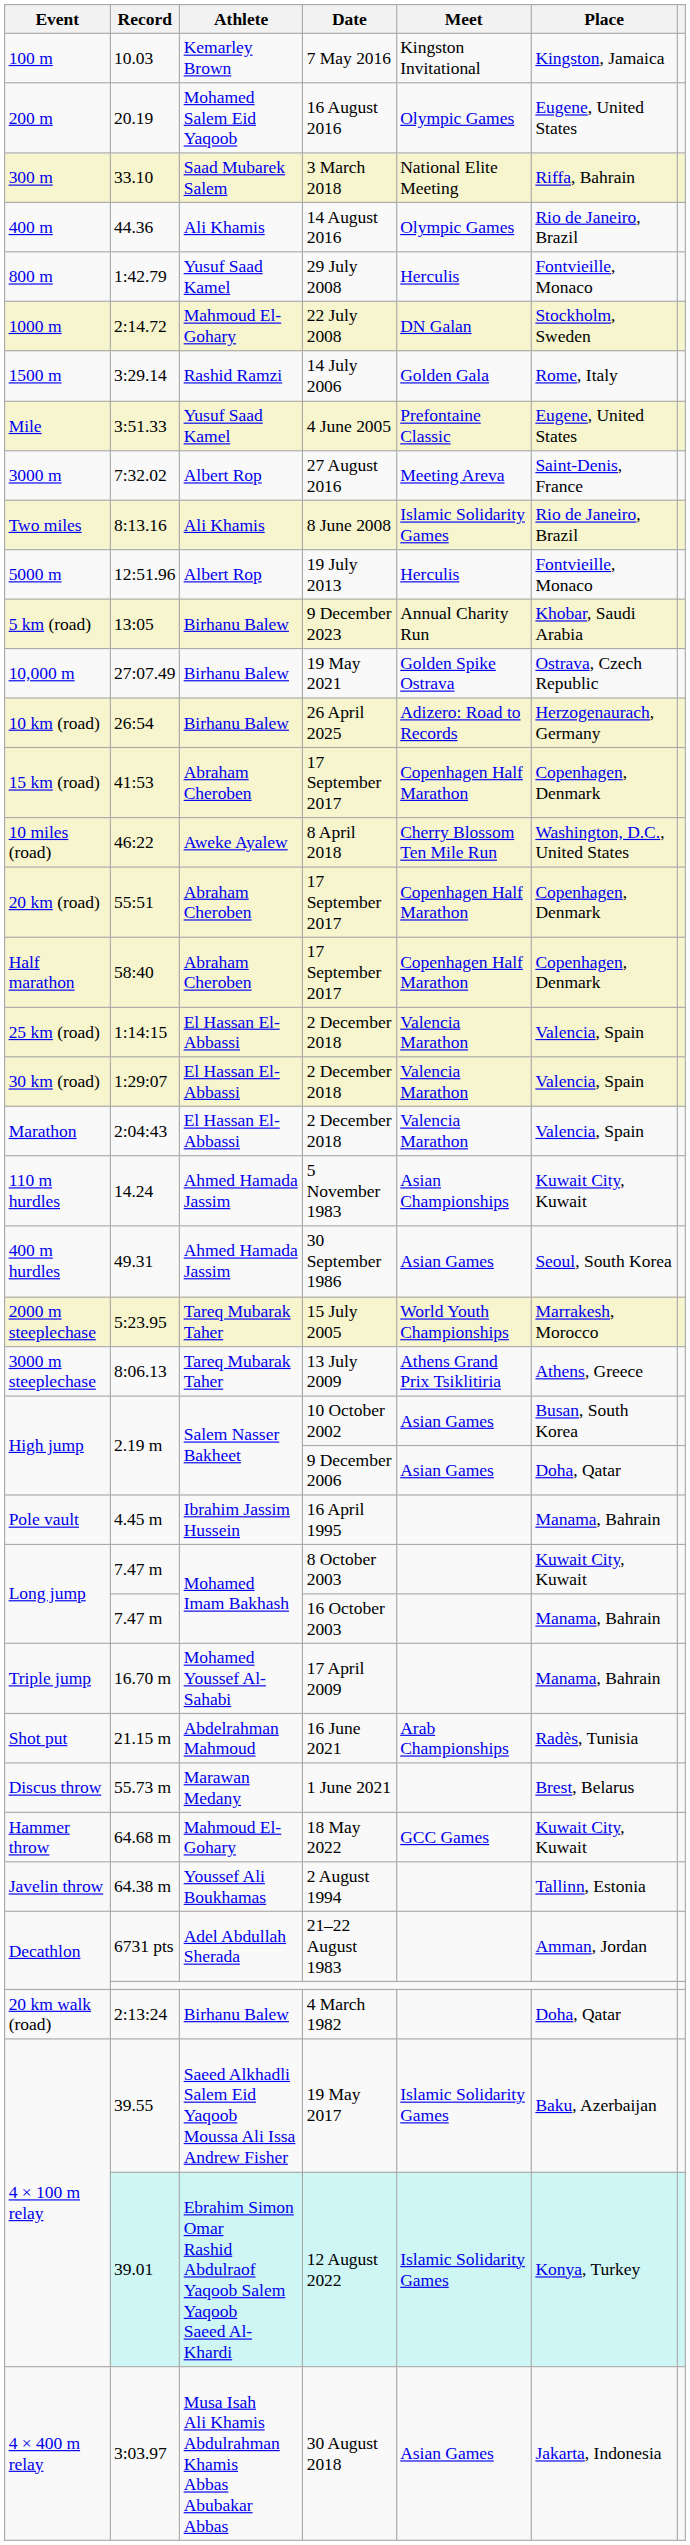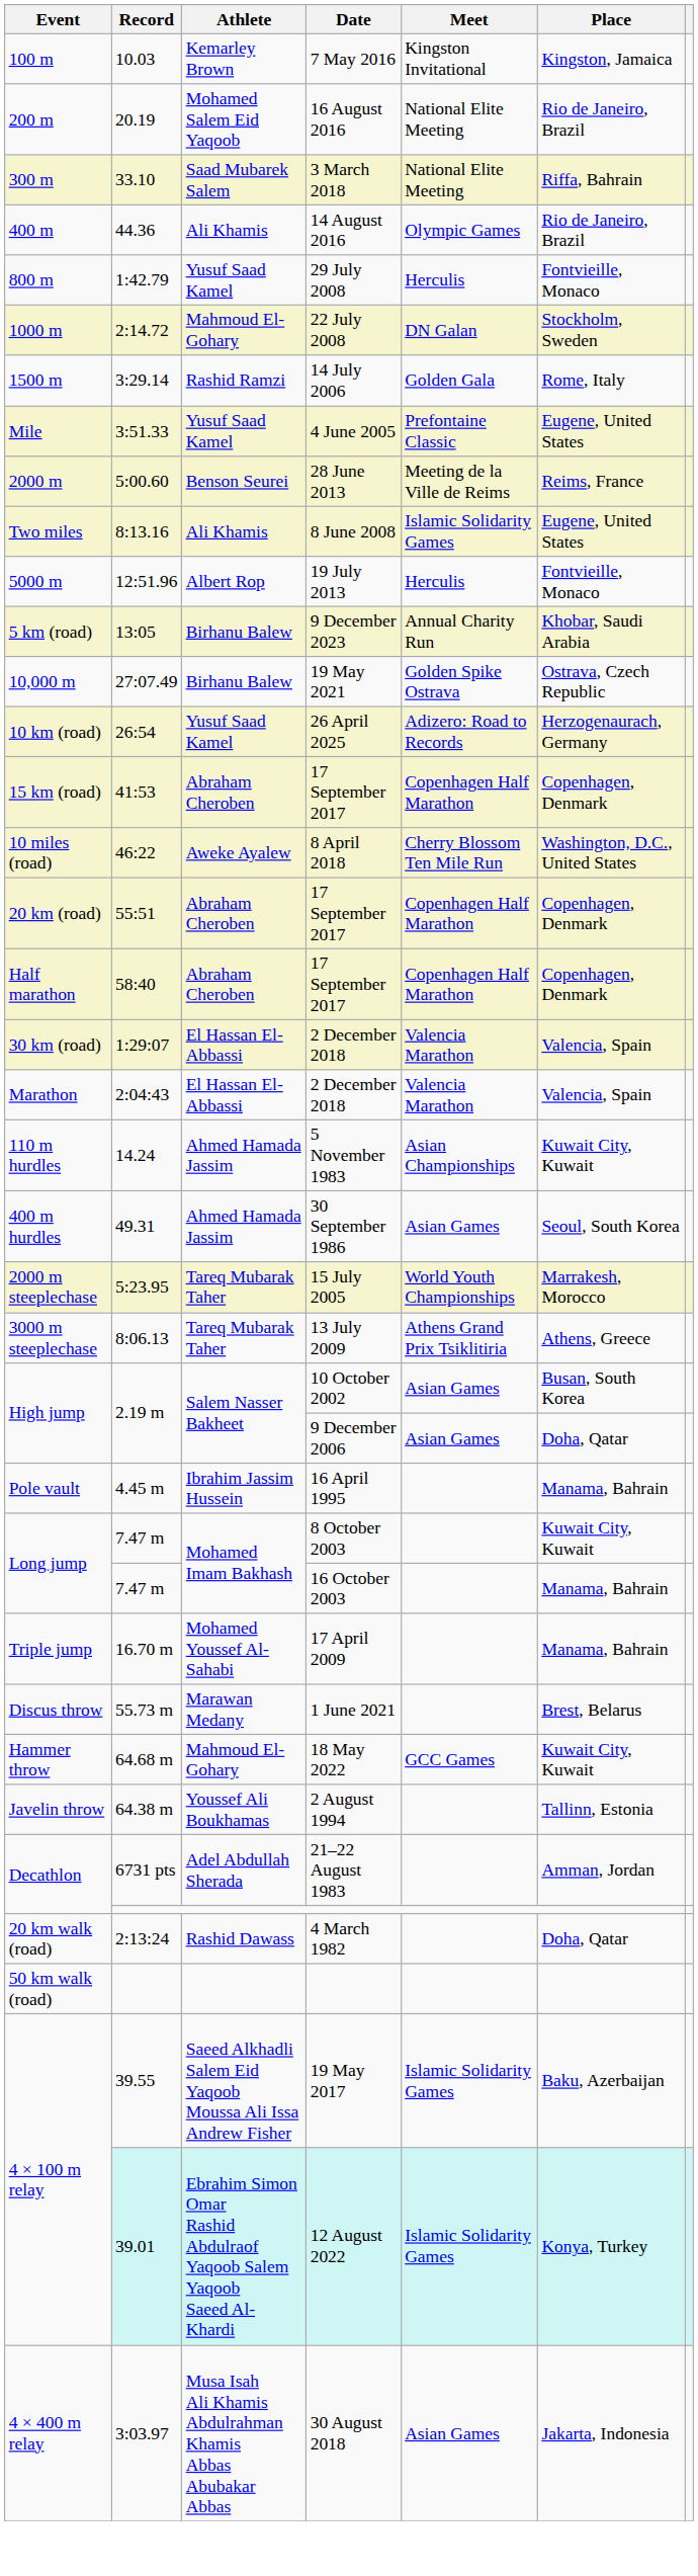 <table class="wikitable" style="font-size:95%; width: 95%;">
 <tr>
 <th>Event</th>
 <th>Record</th>
 <th>Athlete</th>
 <th>Date</th>
 <th>Meet</th>
 <th>Place</th>
 <th></th>
 </tr>
 <tr>
 <td><a href='#'>100 m</a></td>
 <td>10.03 </td>
 <td><a href='#'>Kemarley Brown</a></td>
 <td>7 May 2016</td>
 <td>Kingston Invitational</td>
 <td><a href='#'>Kingston</a>, Jamaica</td>
 <td></td>
 </tr>
 <tr>
 <td><a href='#'>200 m</a></td>
 <td>20.19 </td>
 <td><a href='#'>Mohamed Salem Eid Yaqoob</a></td>
 <td>16 August 2016</td>
-<td><a href='#'>Olympic Games</a></td>
-<td><a href='#'>Eugene</a>, United States</td>
+<td>National Elite Meeting</td>
+<td><a href='#'>Rio de Janeiro</a>, Brazil</td>
 <td></td>
 </tr>
 <tr style="background:#f6F5CE;">
 <td><a href='#'>300 m</a></td>
 <td>33.10</td>
 <td><a href='#'>Saad Mubarek Salem</a></td>
 <td>3 March 2018</td>
 <td>National Elite Meeting</td>
 <td><a href='#'>Riffa</a>, Bahrain</td>
 <td></td>
 </tr>
 <tr>
 <td><a href='#'>400 m</a></td>
 <td>44.36</td>
 <td><a href='#'>Ali Khamis</a></td>
 <td>14 August 2016</td>
 <td><a href='#'>Olympic Games</a></td>
 <td><a href='#'>Rio de Janeiro</a>, Brazil</td>
 <td></td>
 </tr>
 <tr>
 <td><a href='#'>800 m</a></td>
 <td>1:42.79</td>
 <td><a href='#'>Yusuf Saad Kamel</a></td>
 <td>29 July 2008</td>
 <td><a href='#'>Herculis</a></td>
 <td><a href='#'>Fontvieille</a>, Monaco</td>
 <td></td>
 </tr>
 <tr style="background:#f6F5CE;">
 <td><a href='#'>1000 m</a></td>
 <td>2:14.72</td>
 <td><a href='#'>Mahmoud El-Gohary</a></td>
 <td>22 July 2008</td>
 <td><a href='#'>DN Galan</a></td>
 <td><a href='#'>Stockholm</a>, Sweden</td>
 <td></td>
 </tr>
 <tr>
 <td><a href='#'>1500 m</a></td>
 <td>3:29.14</td>
 <td><a href='#'>Rashid Ramzi</a></td>
 <td>14 July 2006</td>
 <td><a href='#'>Golden Gala</a></td>
 <td><a href='#'>Rome</a>, Italy</td>
 <td></td>
 </tr>
 <tr style="background:#f6F5CE;">
 <td><a href='#'>Mile</a></td>
 <td>3:51.33</td>
 <td><a href='#'>Yusuf Saad Kamel</a></td>
 <td>4 June 2005</td>
 <td><a href='#'>Prefontaine Classic</a></td>
 <td><a href='#'>Eugene</a>, United States</td>
 <td></td>
 </tr>
-<tr>
-<td><a href='#'>3000 m</a></td>
-<td>7:32.02</td>
-<td><a href='#'>Albert Rop</a></td>
-<td>27 August 2016</td>
-<td><a href='#'>Meeting Areva</a></td>
-<td><a href='#'>Saint-Denis</a>, France</td>
+<tr style="background:#f6F5CE;">
+<td><a href='#'>2000 m</a></td>
+<td>5:00.60</td>
+<td><a href='#'>Benson Seurei</a></td>
+<td>28 June 2013</td>
+<td>Meeting de la Ville de Reims</td>
+<td><a href='#'>Reims</a>, France</td>
 <td></td>
 </tr>
 <tr style="background:#f6F5CE;">
 <td><a href='#'>Two miles</a></td>
 <td>8:13.16</td>
 <td><a href='#'>Ali Khamis</a></td>
 <td>8 June 2008</td>
 <td><a href='#'>Islamic Solidarity Games</a></td>
-<td><a href='#'>Rio de Janeiro</a>, Brazil</td>
+<td><a href='#'>Eugene</a>, United States</td>
 <td></td>
 </tr>
 <tr>
 <td><a href='#'>5000 m</a></td>
 <td>12:51.96</td>
 <td><a href='#'>Albert Rop</a></td>
 <td>19 July 2013</td>
 <td><a href='#'>Herculis</a></td>
 <td><a href='#'>Fontvieille</a>, Monaco</td>
 <td></td>
 </tr>
 <tr style="background:#f6F5CE;">
 <td><a href='#'>5 km</a> (road)</td>
 <td>13:05</td>
 <td><a href='#'>Birhanu Balew</a></td>
 <td>9 December 2023</td>
 <td>Annual Charity Run</td>
 <td><a href='#'>Khobar</a>, Saudi Arabia</td>
 <td></td>
 </tr>
 <tr>
 <td><a href='#'>10,000 m</a></td>
 <td>27:07.49</td>
 <td><a href='#'>Birhanu Balew</a></td>
 <td>19 May 2021</td>
 <td><a href='#'>Golden Spike Ostrava</a></td>
 <td><a href='#'>Ostrava</a>, Czech Republic</td>
 <td></td>
 </tr>
 <tr style="background:#f6F5CE;">
 <td><a href='#'>10 km</a> (road)</td>
 <td>26:54</td>
-<td><a href='#'>Birhanu Balew</a></td>
+<td><a href='#'>Yusuf Saad Kamel</a></td>
 <td>26 April 2025</td>
 <td><a href='#'>Adizero: Road to Records</a></td>
 <td><a href='#'>Herzogenaurach</a>, Germany</td>
 <td></td>
 </tr>
 <tr style="background:#f6F5CE;">
 <td><a href='#'>15 km</a> (road)</td>
 <td>41:53</td>
 <td><a href='#'>Abraham Cheroben</a></td>
 <td>17 September 2017</td>
 <td><a href='#'>Copenhagen Half Marathon</a></td>
 <td><a href='#'>Copenhagen</a>, Denmark</td>
 <td></td>
 </tr>
 <tr style="background:#f6F5CE;">
 <td><a href='#'>10 miles</a> (road)</td>
 <td>46:22</td>
 <td><a href='#'>Aweke Ayalew</a></td>
 <td>8 April 2018</td>
 <td><a href='#'>Cherry Blossom Ten Mile Run</a></td>
 <td><a href='#'>Washington, D.C.</a>, United States</td>
 <td></td>
 </tr>
 <tr style="background:#f6F5CE;">
 <td><a href='#'>20 km</a> (road)</td>
 <td>55:51</td>
 <td><a href='#'>Abraham Cheroben</a></td>
 <td>17 September 2017</td>
 <td><a href='#'>Copenhagen Half Marathon</a></td>
 <td><a href='#'>Copenhagen</a>, Denmark</td>
 <td></td>
 </tr>
 <tr style="background:#f6F5CE;">
 <td><a href='#'>Half marathon</a></td>
 <td>58:40</td>
 <td><a href='#'>Abraham Cheroben</a></td>
 <td>17 September 2017</td>
 <td><a href='#'>Copenhagen Half Marathon</a></td>
 <td><a href='#'>Copenhagen</a>, Denmark</td>
-<td></td>
-</tr>
-<tr style="background:#f6F5CE;">
-<td><a href='#'>25 km</a> (road)</td>
-<td>1:14:15</td>
-<td><a href='#'>El Hassan El-Abbassi</a></td>
-<td>2 December 2018</td>
-<td><a href='#'>Valencia Marathon</a></td>
-<td><a href='#'>Valencia</a>, Spain</td>
 <td></td>
 </tr>
 <tr style="background:#f6F5CE;">
 <td><a href='#'>30 km</a> (road)</td>
 <td>1:29:07</td>
 <td><a href='#'>El Hassan El-Abbassi</a></td>
 <td>2 December 2018</td>
 <td><a href='#'>Valencia Marathon</a></td>
 <td><a href='#'>Valencia</a>, Spain</td>
 <td></td>
 </tr>
 <tr>
 <td><a href='#'>Marathon</a></td>
 <td>2:04:43</td>
 <td><a href='#'>El Hassan El-Abbassi</a></td>
 <td>2 December 2018</td>
 <td><a href='#'>Valencia Marathon</a></td>
 <td><a href='#'>Valencia</a>, Spain</td>
 <td></td>
 </tr>
 <tr>
 <td><a href='#'>110 m hurdles</a></td>
 <td>14.24 </td>
 <td><a href='#'>Ahmed Hamada Jassim</a></td>
 <td>5 November 1983</td>
 <td><a href='#'>Asian Championships</a></td>
 <td><a href='#'>Kuwait City</a>, Kuwait</td>
 <td></td>
 </tr>
 <tr>
 <td><a href='#'>400 m hurdles</a></td>
 <td>49.31</td>
 <td><a href='#'>Ahmed Hamada Jassim</a></td>
 <td>30 September 1986</td>
 <td><a href='#'>Asian Games</a></td>
 <td><a href='#'>Seoul</a>, South Korea</td>
 <td></td>
 </tr>
 <tr style="background:#f6F5CE;">
 <td><a href='#'>2000 m steeplechase</a></td>
 <td>5:23.95</td>
 <td><a href='#'>Tareq Mubarak Taher</a></td>
 <td>15 July 2005</td>
 <td><a href='#'>World Youth Championships</a></td>
 <td><a href='#'>Marrakesh</a>, Morocco</td>
 <td></td>
 </tr>
 <tr>
 <td><a href='#'>3000 m steeplechase</a></td>
 <td>8:06.13</td>
 <td><a href='#'>Tareq Mubarak Taher</a></td>
 <td>13 July 2009</td>
 <td><a href='#'>Athens Grand Prix Tsiklitiria</a></td>
 <td><a href='#'>Athens</a>, Greece</td>
 <td></td>
 </tr>
 <tr>
 <td rowspan=2><a href='#'>High jump</a></td>
 <td rowspan=2>2.19 m</td>
 <td rowspan=2><a href='#'>Salem Nasser Bakheet</a></td>
 <td>10 October 2002</td>
 <td><a href='#'>Asian Games</a></td>
 <td><a href='#'>Busan</a>, South Korea</td>
 <td></td>
 </tr>
 <tr>
 <td>9 December 2006</td>
 <td><a href='#'>Asian Games</a></td>
 <td><a href='#'>Doha</a>, Qatar</td>
 <td></td>
 </tr>
 <tr>
 <td><a href='#'>Pole vault</a></td>
 <td>4.45 m</td>
 <td><a href='#'>Ibrahim Jassim Hussein</a></td>
 <td>16 April 1995</td>
 <td></td>
 <td><a href='#'>Manama</a>, Bahrain</td>
 <td></td>
 </tr>
 <tr>
 <td rowspan=2><a href='#'>Long jump</a></td>
 <td>7.47 m </td>
 <td rowspan=2><a href='#'>Mohamed Imam Bakhash</a></td>
 <td>8 October 2003</td>
 <td></td>
 <td><a href='#'>Kuwait City</a>, Kuwait</td>
 <td></td>
 </tr>
 <tr>
 <td>7.47 m </td>
 <td>16 October 2003</td>
 <td></td>
 <td><a href='#'>Manama</a>, Bahrain</td>
 <td></td>
 </tr>
 <tr>
 <td><a href='#'>Triple jump</a></td>
 <td>16.70 m </td>
 <td><a href='#'>Mohamed Youssef Al-Sahabi</a></td>
 <td>17 April 2009</td>
 <td></td>
 <td><a href='#'>Manama</a>, Bahrain</td>
 <td></td>
 </tr>
 <tr>
-<td><a href='#'>Shot put</a></td>
-<td>21.15 m</td>
-<td><a href='#'>Abdelrahman Mahmoud</a></td>
-<td>16 June 2021</td>
-<td><a href='#'>Arab Championships</a></td>
-<td><a href='#'>Radès</a>, Tunisia</td>
-<td></td>
-</tr>
-<tr>
 <td><a href='#'>Discus throw</a></td>
 <td>55.73 m</td>
 <td><a href='#'>Marawan Medany</a></td>
 <td>1 June 2021</td>
 <td></td>
 <td><a href='#'>Brest</a>, Belarus</td>
 <td></td>
 </tr>
 <tr>
 <td><a href='#'>Hammer throw</a></td>
 <td>64.68 m</td>
 <td><a href='#'>Mahmoud El-Gohary</a></td>
 <td>18 May 2022</td>
 <td><a href='#'>GCC Games</a></td>
 <td><a href='#'>Kuwait City</a>, Kuwait</td>
 <td></td>
 </tr>
 <tr>
 <td><a href='#'>Javelin throw</a></td>
 <td>64.38 m</td>
 <td><a href='#'>Youssef Ali Boukhamas</a></td>
 <td>2 August 1994</td>
 <td></td>
 <td><a href='#'>Tallinn</a>, Estonia</td>
 <td></td>
 </tr>
 <tr>
 <td rowspan=2><a href='#'>Decathlon</a></td>
 <td>6731 pts </td>
 <td><a href='#'>Adel Abdullah Sherada</a></td>
 <td>21–22 August 1983</td>
 <td></td>
 <td><a href='#'>Amman</a>, Jordan</td>
 <td></td>
 </tr>
 <tr>
 <td colspan=5></td>
 <td></td>
 </tr>
 <tr>
 <td><a href='#'>20 km walk</a> (road)</td>
 <td>2:13:24</td>
-<td><a href='#'>Birhanu Balew</a></td>
+<td><a href='#'>Rashid Dawass</a></td>
 <td>4 March 1982</td>
 <td></td>
 <td><a href='#'>Doha</a>, Qatar</td>
+<td></td>
+</tr>
+<tr>
+<td><a href='#'>50 km walk</a> (road)</td>
+<td></td>
+<td></td>
+<td></td>
+<td></td>
+<td></td>
 <td></td>
 </tr>
 <tr>
 <td rowspan=2><a href='#'>4 × 100 m relay</a></td>
 <td>39.55</td>
 <td><br><a href='#'>Saeed Alkhadli</a><br><a href='#'>Salem Eid Yaqoob</a><br><a href='#'>Moussa Ali Issa</a><br><a href='#'>Andrew Fisher</a></td>
 <td>19 May 2017</td>
 <td><a href='#'>Islamic Solidarity Games</a></td>
 <td><a href='#'>Baku</a>, Azerbaijan</td>
 <td></td>
 </tr>
 <tr bgcolor="#CEF6F5">
 <td>39.01</td>
 <td><br><a href='#'>Ebrahim Simon Omar</a><br><a href='#'>Rashid Abdulraof</a><br><a href='#'>Yaqoob Salem Yaqoob</a><br><a href='#'>Saeed Al-Khardi</a></td>
 <td>12 August 2022</td>
 <td><a href='#'>Islamic Solidarity Games</a></td>
 <td><a href='#'>Konya</a>, Turkey</td>
 <td></td>
 </tr>
 <tr>
 <td><a href='#'>4 × 400 m relay</a></td>
 <td>3:03.97</td>
 <td><br><a href='#'>Musa Isah</a><br><a href='#'>Ali Khamis</a><br><a href='#'>Abdulrahman Khamis</a><br><a href='#'>Abbas Abubakar Abbas</a></td>
 <td>30 August 2018</td>
 <td><a href='#'>Asian Games</a></td>
 <td><a href='#'>Jakarta</a>, Indonesia</td>
 <td></td>
 </tr>
 </table>
